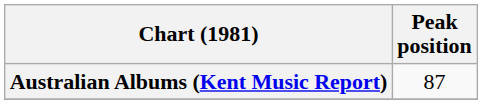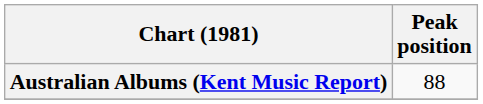 <table class="wikitable sortable plainrowheaders">
 <tr>
 <th>Chart (1981)</th>
 <th>Peak<br>position</th>
 </tr>
 <tr>
 <th scope="row">Australian Albums (<a href='#'>Kent Music Report</a>)</th>
-<td align="center">87</td>
+<td align="center">88</td>
 </tr>
 <tr>
 </tr>
 <tr>
 </tr>
 </table>
